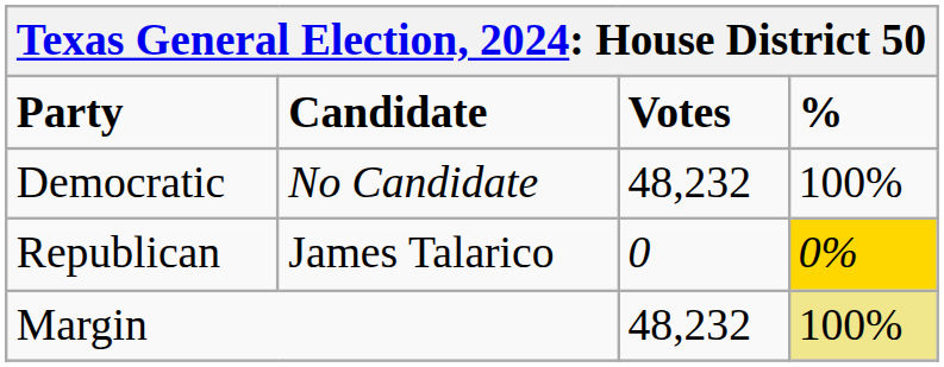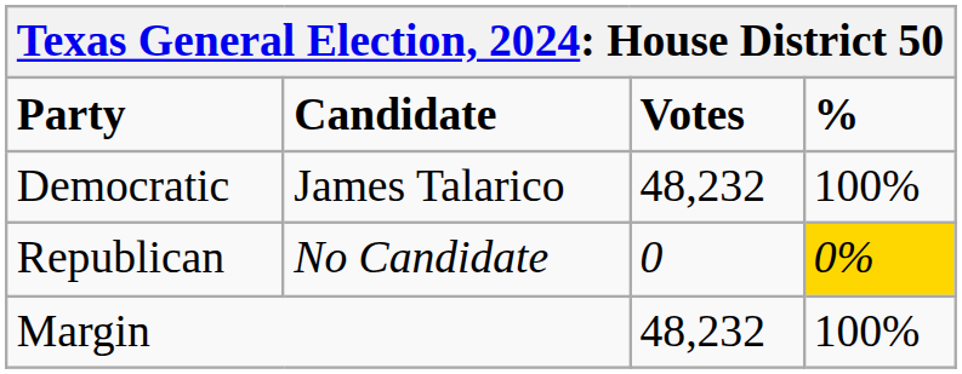 <table class="wikitable">
 <tr>
 <th colspan="4"><a href='#'>Texas General Election, 2024</a>: House District 50</th>
 </tr>
 <tr>
 <td><strong>Party</strong></td>
 <td><strong>Candidate</strong></td>
 <td><strong>Votes</strong></td>
 <td><strong>%</strong></td>
 </tr>
 <tr>
 <td>Democratic</td>
-<td><em>No Candidate</em></td>
+<td>James Talarico</td>
 <td>48,232</td>
 <td>100%</td>
 </tr>
 <tr>
 <td>Republican</td>
-<td>James Talarico</td>
+<td><em>No Candidate</em></td>
 <td><em>0</em></td>
 <td style="background: gold;"><em>0%</em></td>
 </tr>
 <tr>
 <td colspan="2">Margin</td>
 <td>48,232</td>
-<td style="background: khaki;">100%</td>
+<td>100%</td>
 </tr>
 </table>
